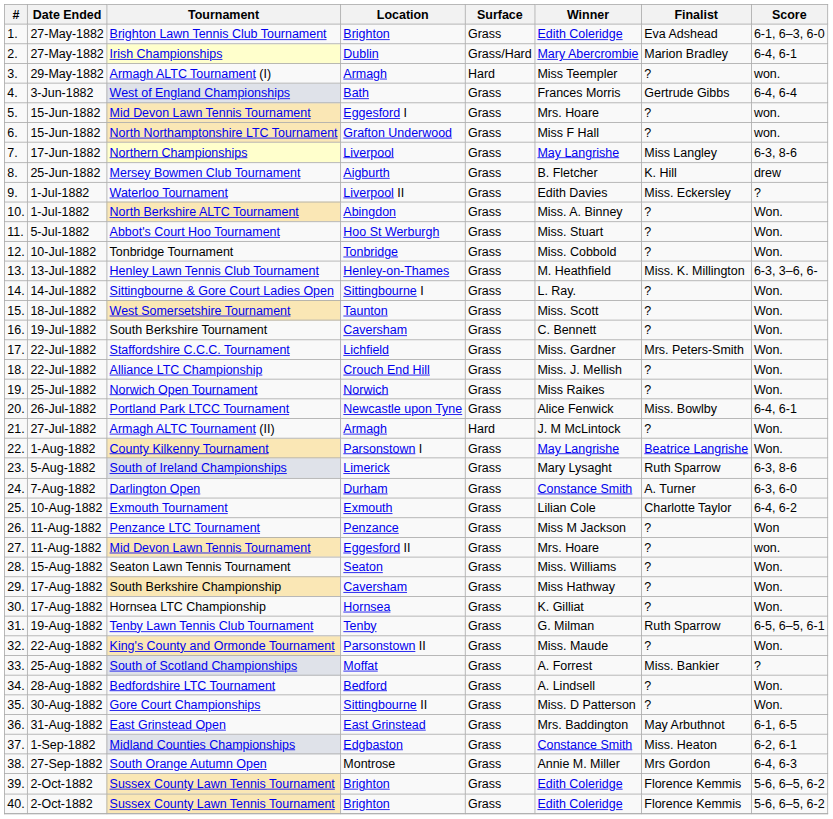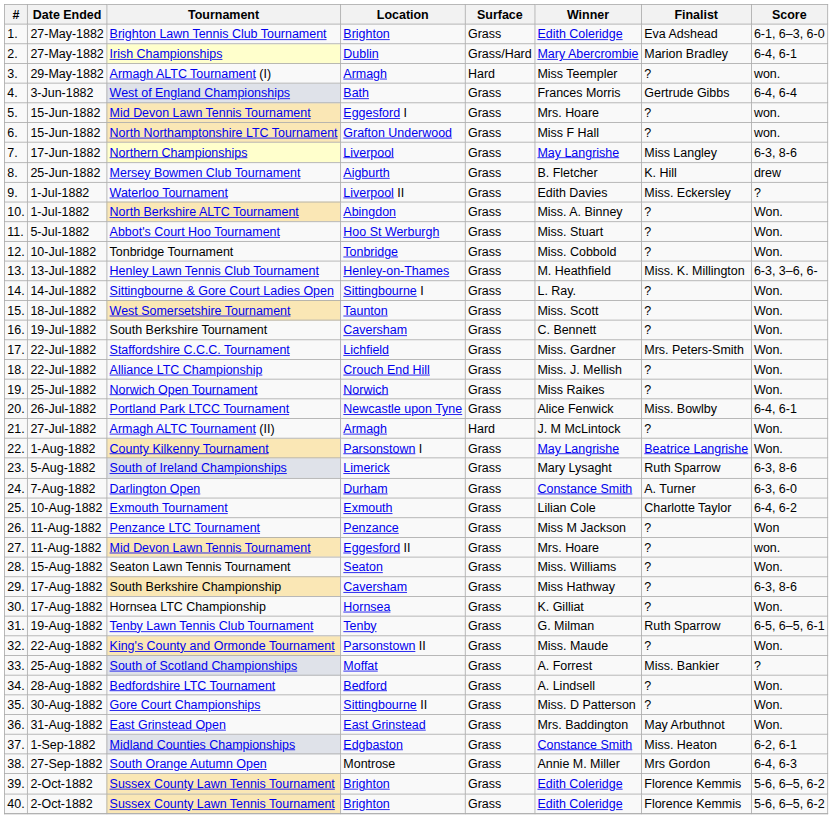 <table class="wikitable sortable" style="font-size:95%;">
 <tr>
 <th>#</th>
 <th>Date Ended</th>
 <th>Tournament</th>
 <th>Location</th>
 <th>Surface</th>
 <th>Winner</th>
 <th>Finalist</th>
 <th>Score</th>
 </tr>
 <tr>
 <td>1.</td>
 <td>27-May-1882</td>
 <td><a href='#'>Brighton Lawn Tennis Club Tournament</a></td>
 <td><a href='#'>Brighton</a></td>
 <td>Grass</td>
 <td> <a href='#'>Edith Coleridge</a></td>
 <td> Eva Adshead</td>
 <td>6-1, 6–3, 6-0</td>
 </tr>
 <tr>
 <td>2.</td>
 <td>27-May-1882</td>
 <td style="background:#ffc;"><a href='#'>Irish Championships</a></td>
 <td><a href='#'>Dublin</a></td>
 <td>Grass/Hard</td>
 <td> <a href='#'>Mary Abercrombie</a></td>
 <td> Marion Bradley</td>
 <td>6-4, 6-1</td>
 </tr>
 <tr>
 <td>3.</td>
 <td>29-May-1882</td>
 <td><a href='#'>Armagh ALTC Tournament</a> (I)</td>
 <td><a href='#'>Armagh</a></td>
 <td>Hard</td>
 <td> Miss Teempler</td>
 <td>?</td>
 <td>won.</td>
 </tr>
 <tr>
 <td>4.</td>
 <td>3-Jun-1882</td>
 <td style="background:#dfe2e9"><a href='#'>West of England Championships</a></td>
 <td><a href='#'>Bath</a></td>
 <td>Grass</td>
 <td> Frances Morris</td>
 <td> Gertrude Gibbs</td>
 <td>6-4, 6-4</td>
 </tr>
 <tr>
 <td>5.</td>
 <td>15-Jun-1882</td>
 <td style="background:#fae7b5"><a href='#'>Mid Devon Lawn Tennis Tournament</a></td>
 <td><a href='#'>Eggesford</a> I</td>
 <td>Grass</td>
 <td> Mrs. Hoare</td>
 <td>?</td>
 <td>won.</td>
 </tr>
 <tr>
 <td>6.</td>
 <td>15-Jun-1882</td>
 <td style="background:#fae7b5"><a href='#'>North Northamptonshire LTC Tournament</a></td>
 <td><a href='#'>Grafton Underwood</a></td>
 <td>Grass</td>
 <td> Miss F Hall</td>
 <td>?</td>
 <td>won.</td>
 </tr>
 <tr>
 <td>7.</td>
 <td>17-Jun-1882</td>
 <td style="background:#ffc;"><a href='#'>Northern Championships</a></td>
 <td><a href='#'>Liverpool</a></td>
 <td>Grass</td>
 <td> <a href='#'>May Langrishe</a></td>
 <td> Miss Langley</td>
 <td>6-3, 8-6</td>
 </tr>
 <tr>
 <td>8.</td>
 <td>25-Jun-1882</td>
 <td><a href='#'>Mersey Bowmen Club Tournament</a></td>
 <td><a href='#'>Aigburth</a></td>
 <td>Grass</td>
 <td> B. Fletcher</td>
 <td> K. Hill</td>
 <td>drew</td>
 </tr>
 <tr>
 <td>9.</td>
 <td>1-Jul-1882</td>
 <td><a href='#'>Waterloo Tournament</a></td>
 <td><a href='#'>Liverpool</a> II</td>
 <td>Grass</td>
 <td> Edith Davies</td>
 <td> Miss. Eckersley</td>
 <td>?</td>
 </tr>
 <tr>
 <td>10.</td>
 <td>1-Jul-1882</td>
 <td style="background:#fae7b5"><a href='#'>North Berkshire ALTC Tournament</a></td>
 <td><a href='#'>Abingdon</a></td>
 <td>Grass</td>
 <td> Miss. A. Binney</td>
 <td>?</td>
 <td>Won.</td>
 </tr>
 <tr>
 <td>11.</td>
 <td>5-Jul-1882</td>
 <td><a href='#'>Abbot's Court Hoo Tournament</a></td>
 <td><a href='#'>Hoo St Werburgh</a></td>
 <td>Grass</td>
 <td> Miss. Stuart</td>
 <td>?</td>
 <td>Won.</td>
 </tr>
 <tr>
 <td>12.</td>
 <td>10-Jul-1882</td>
 <td>Tonbridge Tournament</td>
 <td><a href='#'>Tonbridge</a></td>
 <td>Grass</td>
 <td> Miss. Cobbold</td>
 <td>?</td>
 <td>Won.</td>
 </tr>
 <tr>
 <td>13.</td>
 <td>13-Jul-1882</td>
 <td><a href='#'>Henley Lawn Tennis Club Tournament</a></td>
 <td><a href='#'>Henley-on-Thames</a></td>
 <td>Grass</td>
 <td> M. Heathfield</td>
 <td> Miss. K. Millington</td>
 <td>6-3, 3–6, 6-</td>
 </tr>
 <tr>
 <td>14.</td>
 <td>14-Jul-1882</td>
 <td><a href='#'>Sittingbourne & Gore Court Ladies Open</a></td>
 <td><a href='#'>Sittingbourne</a> I</td>
 <td>Grass</td>
 <td> L. Ray.</td>
 <td>?</td>
 <td>Won.</td>
 </tr>
 <tr>
 <td>15.</td>
 <td>18-Jul-1882</td>
 <td style="background:#fae7b5"><a href='#'>West Somersetshire Tournament</a></td>
 <td><a href='#'>Taunton</a></td>
 <td>Grass</td>
 <td> Miss. Scott</td>
 <td>?</td>
 <td>Won.</td>
 </tr>
 <tr>
 <td>16.</td>
 <td>19-Jul-1882</td>
 <td>South Berkshire Tournament</td>
 <td><a href='#'>Caversham</a></td>
 <td>Grass</td>
 <td> C. Bennett</td>
 <td>?</td>
 <td>Won.</td>
 </tr>
 <tr>
 <td>17.</td>
 <td>22-Jul-1882</td>
 <td><a href='#'>Staffordshire C.C.C. Tournament</a></td>
 <td><a href='#'>Lichfield</a></td>
 <td>Grass</td>
 <td> Miss. Gardner</td>
 <td> Mrs. Peters-Smith</td>
 <td>Won.</td>
 </tr>
 <tr>
 <td>18.</td>
 <td>22-Jul-1882</td>
 <td><a href='#'>Alliance LTC Championship</a></td>
 <td><a href='#'>Crouch End Hill</a></td>
 <td>Grass</td>
 <td> Miss. J. Mellish</td>
 <td>?</td>
 <td>Won.</td>
 </tr>
 <tr>
 <td>19.</td>
 <td>25-Jul-1882</td>
 <td><a href='#'>Norwich Open Tournament</a></td>
 <td><a href='#'>Norwich</a></td>
 <td>Grass</td>
 <td> Miss Raikes</td>
 <td>?</td>
 <td>Won.</td>
 </tr>
 <tr>
 <td>20.</td>
 <td>26-Jul-1882</td>
 <td><a href='#'>Portland Park LTCC Tournament</a></td>
 <td><a href='#'>Newcastle upon Tyne</a></td>
 <td>Grass</td>
 <td> Alice Fenwick</td>
 <td> Miss. Bowlby</td>
 <td>6-4, 6-1</td>
 </tr>
 <tr>
 <td>21.</td>
 <td>27-Jul-1882</td>
 <td><a href='#'>Armagh ALTC Tournament</a> (II)</td>
 <td><a href='#'>Armagh</a></td>
 <td>Hard</td>
 <td> J. M McLintock</td>
 <td>?</td>
 <td>Won.</td>
 </tr>
 <tr>
 <td>22.</td>
 <td>1-Aug-1882</td>
 <td style="background:#fae7b5"><a href='#'>County Kilkenny Tournament</a></td>
 <td><a href='#'>Parsonstown</a> I</td>
 <td>Grass</td>
 <td> <a href='#'>May Langrishe</a></td>
 <td> <a href='#'>Beatrice Langrishe</a></td>
 <td>Won.</td>
 </tr>
 <tr>
 <td>23.</td>
 <td>5-Aug-1882</td>
 <td style="background:#dfe2e9"><a href='#'>South of Ireland Championships</a></td>
 <td><a href='#'>Limerick</a></td>
 <td>Grass</td>
 <td> Mary Lysaght</td>
 <td> Ruth Sparrow</td>
 <td>6-3, 8-6</td>
 </tr>
 <tr>
 <td>24.</td>
 <td>7-Aug-1882</td>
 <td><a href='#'>Darlington Open</a></td>
 <td><a href='#'>Durham</a></td>
 <td>Grass</td>
 <td> <a href='#'>Constance Smith</a></td>
 <td> A. Turner</td>
 <td>6-3, 6-0</td>
 </tr>
 <tr>
 <td>25.</td>
 <td>10-Aug-1882</td>
 <td><a href='#'>Exmouth Tournament</a></td>
 <td><a href='#'>Exmouth</a></td>
 <td>Grass</td>
 <td> Lilian Cole</td>
 <td> Charlotte Taylor</td>
 <td>6-4, 6-2</td>
 </tr>
 <tr>
 <td>26.</td>
 <td>11-Aug-1882</td>
 <td><a href='#'>Penzance LTC Tournament</a></td>
 <td><a href='#'>Penzance</a></td>
 <td>Grass</td>
 <td> Miss M Jackson</td>
 <td>?</td>
 <td>Won</td>
 </tr>
 <tr>
 <td>27.</td>
 <td>11-Aug-1882</td>
 <td style="background:#fae7b5"><a href='#'>Mid Devon Lawn Tennis Tournament</a></td>
 <td><a href='#'>Eggesford</a> II</td>
 <td>Grass</td>
 <td> Mrs. Hoare</td>
 <td>?</td>
 <td>won.</td>
 </tr>
 <tr>
 <td>28.</td>
 <td>15-Aug-1882</td>
 <td>Seaton Lawn Tennis Tournament</td>
 <td><a href='#'>Seaton</a></td>
 <td>Grass</td>
 <td> Miss. Williams</td>
 <td>?</td>
 <td>Won.</td>
 </tr>
 <tr>
 <td>29.</td>
 <td>17-Aug-1882</td>
 <td style="background:#fae7b5">South Berkshire Championship</td>
 <td><a href='#'>Caversham</a></td>
 <td>Grass</td>
 <td> Miss Hathway</td>
 <td>?</td>
-<td>Won.</td>
+<td>6-3, 8-6</td>
 </tr>
 <tr>
 <td>30.</td>
 <td>17-Aug-1882</td>
 <td>Hornsea LTC Championship</td>
 <td><a href='#'>Hornsea</a></td>
 <td>Grass</td>
 <td> K. Gilliat</td>
 <td>?</td>
 <td>Won.</td>
 </tr>
 <tr>
 <td>31.</td>
 <td>19-Aug-1882</td>
 <td><a href='#'>Tenby Lawn Tennis Club Tournament</a></td>
 <td><a href='#'>Tenby</a></td>
 <td>Grass</td>
 <td> G. Milman</td>
 <td> Ruth Sparrow</td>
 <td>6-5, 6–5, 6-1</td>
 </tr>
 <tr>
 <td>32.</td>
 <td>22-Aug-1882</td>
 <td style="background:#fae7b5"><a href='#'>King's County and Ormonde Tournament</a></td>
 <td><a href='#'>Parsonstown</a> II</td>
 <td>Grass</td>
 <td> Miss. Maude</td>
 <td>?</td>
 <td>Won.</td>
 </tr>
 <tr>
 <td>33.</td>
 <td>25-Aug-1882</td>
 <td style="background:#dfe2e9"><a href='#'>South of Scotland Championships</a></td>
 <td><a href='#'>Moffat</a></td>
 <td>Grass</td>
 <td> A. Forrest</td>
 <td> Miss. Bankier</td>
 <td>?</td>
 </tr>
 <tr>
 <td>34.</td>
 <td>28-Aug-1882</td>
 <td><a href='#'>Bedfordshire LTC Tournament</a></td>
 <td><a href='#'>Bedford</a></td>
 <td>Grass</td>
 <td> A. Lindsell</td>
 <td>?</td>
 <td>Won.</td>
 </tr>
 <tr>
 <td>35.</td>
 <td>30-Aug-1882</td>
 <td><a href='#'>Gore Court Championships</a></td>
 <td><a href='#'>Sittingbourne</a> II</td>
 <td>Grass</td>
 <td> Miss. D Patterson</td>
 <td>?</td>
 <td>Won.</td>
 </tr>
 <tr>
 <td>36.</td>
 <td>31-Aug-1882</td>
 <td><a href='#'>East Grinstead Open</a></td>
 <td><a href='#'>East Grinstead</a></td>
 <td>Grass</td>
 <td> Mrs. Baddington</td>
 <td> May Arbuthnot</td>
-<td>6-1, 6-5</td>
+<td>Won.</td>
 </tr>
 <tr>
 <td>37.</td>
 <td>1-Sep-1882</td>
 <td style="background:#dfe2e9"><a href='#'>Midland Counties Championships</a></td>
 <td><a href='#'>Edgbaston</a></td>
 <td>Grass</td>
 <td> <a href='#'>Constance Smith</a></td>
 <td> Miss. Heaton</td>
 <td>6-2, 6-1</td>
 </tr>
 <tr>
 <td>38.</td>
 <td>27-Sep-1882</td>
 <td><a href='#'>South Orange Autumn Open</a></td>
 <td>Montrose</td>
 <td>Grass</td>
 <td> Annie M. Miller</td>
 <td> Mrs Gordon</td>
 <td>6-4, 6-3</td>
 </tr>
 <tr>
 <td>39.</td>
 <td>2-Oct-1882</td>
 <td style="background:#fae7b5"><a href='#'>Sussex County Lawn Tennis Tournament</a></td>
 <td><a href='#'>Brighton</a></td>
 <td>Grass</td>
 <td> <a href='#'>Edith Coleridge</a></td>
 <td> Florence Kemmis</td>
 <td>5-6, 6–5, 6-2</td>
 </tr>
 <tr>
 <td>40.</td>
 <td>2-Oct-1882</td>
 <td style="background:#fae7b5"><a href='#'>Sussex County Lawn Tennis Tournament</a></td>
 <td><a href='#'>Brighton</a></td>
 <td>Grass</td>
 <td> <a href='#'>Edith Coleridge</a></td>
 <td> Florence Kemmis</td>
 <td>5-6, 6–5, 6-2</td>
 </tr>
 <tr>
 </tr>
 </table>
